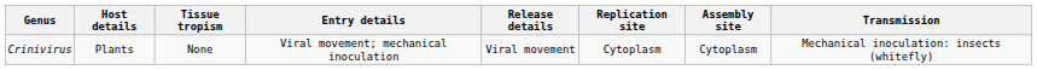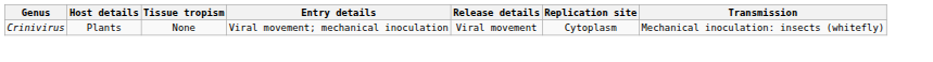 <table class="wikitable sortable" style="text-align:center">
 <tr>
 <th>Genus</th>
 <th>Host details</th>
 <th>Tissue tropism</th>
 <th>Entry details</th>
 <th>Release details</th>
 <th>Replication site</th>
-<th>Assembly site</th>
 <th>Transmission</th>
 </tr>
 <tr>
 <td><em>Crinivirus</em></td>
 <td>Plants</td>
 <td>None</td>
 <td>Viral movement; mechanical inoculation</td>
 <td>Viral movement</td>
 <td>Cytoplasm</td>
-<td>Cytoplasm</td>
 <td>Mechanical inoculation: insects (whitefly)</td>
 </tr>
 </table>
